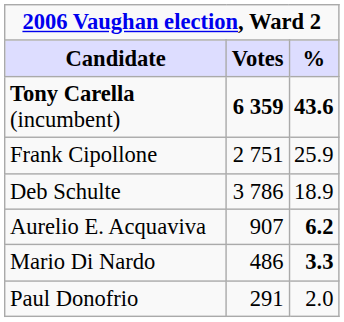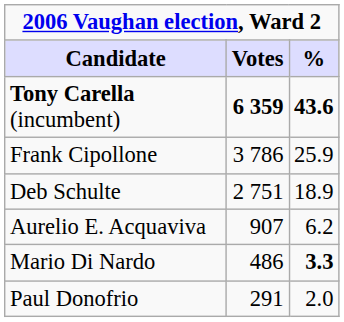 <table class="wikitable">
 <tr>
 <td colspan="3" style="text-align:center;"><strong><a href='#'>2006 Vaughan election</a>, Ward 2</strong></td>
 </tr>
 <tr>
 <th style="background:#ddf; width:150px;">Candidate</th>
 <th style="background:#ddf;">Votes</th>
 <th style="background:#ddf;">%</th>
 </tr>
 <tr>
 <td><strong>Tony Carella</strong> (incumbent)</td>
 <td align=right><strong>6 359</strong></td>
 <td align=right><strong>43.6</strong></td>
 </tr>
 <tr>
 <td>Frank Cipollone</td>
-<td align=right>2 751</td>
+<td align=right>3 786</td>
 <td align=right>25.9</td>
 </tr>
 <tr>
 <td>Deb Schulte</td>
-<td align=right>3 786</td>
+<td align=right>2 751</td>
 <td align=right>18.9</td>
 </tr>
 <tr>
 <td>Aurelio E. Acquaviva</td>
 <td align=right>907</td>
-<td align=right><strong>6.2</strong></td>
+<td align=right>6.2</td>
 </tr>
 <tr>
 <td>Mario Di Nardo</td>
 <td align=right>486</td>
 <td align=right><strong>3.3</strong></td>
 </tr>
 <tr>
 <td>Paul Donofrio</td>
 <td align=right>291</td>
 <td align=right>2.0</td>
 </tr>
 </table>
